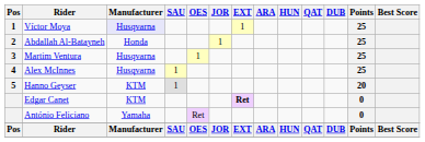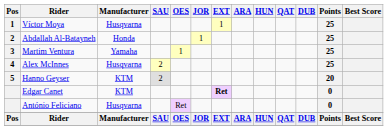 <table class="wikitable" style="font-size: 85%; text-align: center;">
 <tr valign="top">
 <th valign="middle">Pos</th>
 <th valign="middle">Rider</th>
 <th valign="middle">Manufacturer</th>
 <th><a href='#'>SAU</a><br></th>
 <th><a href='#'>OES</a><br></th>
 <th><a href='#'>JOR</a><br></th>
 <th><a href='#'>EXT</a><br></th>
 <th><a href='#'>ARA</a><br></th>
 <th><a href='#'>HUN</a><br></th>
 <th><a href='#'>QAT</a><br></th>
 <th><a href='#'>DUB</a><br></th>
 <th valign="middle">Points</th>
 <th valign="middle">Best Score</th>
 </tr>
 <tr>
 <th>1</th>
 <td align="left"> <a href='#'>Víctor Moya</a></td>
-<td style="background: lavender;"><a href='#'>Husqvarna</a></td>
+<td><a href='#'>Husqvarna</a></td>
 <td></td>
 <td></td>
 <td></td>
 <td style="background:#ffffbf;">1</td>
 <td></td>
 <td></td>
 <td></td>
 <td></td>
 <th>25</th>
 <th></th>
 </tr>
 <tr>
 <th>2</th>
 <td align="left"> <a href='#'>Abdallah Al-Batayneh</a></td>
 <td><a href='#'>Honda</a></td>
 <td></td>
 <td></td>
 <td style="background:#ffffbf;">1</td>
 <td></td>
 <td></td>
 <td></td>
 <td></td>
 <td></td>
 <th>25</th>
 <th></th>
 </tr>
 <tr>
 <th>3</th>
 <td align="left"> <a href='#'>Martim Ventura</a></td>
-<td><a href='#'>Husqvarna</a></td>
+<td><a href='#'>Yamaha</a></td>
 <td></td>
 <td style="background:#ffffbf;">1</td>
 <td></td>
 <td></td>
 <td></td>
 <td></td>
 <td></td>
 <td></td>
 <th>25</th>
 <th></th>
 </tr>
 <tr>
 <th>4</th>
 <td align="left"> <a href='#'>Alex McInnes</a></td>
 <td><a href='#'>Husqvarna</a></td>
-<td style="background:#ffffbf;">1</td>
+<td style="background:#ffffbf;">2</td>
 <td></td>
 <td></td>
 <td></td>
 <td></td>
 <td></td>
 <td></td>
 <td></td>
 <th>25</th>
 <th></th>
 </tr>
 <tr>
 <th>5</th>
 <td align="left"> <a href='#'>Hanno Geyser</a></td>
 <td><a href='#'>KTM</a></td>
-<td style="background:#dfdfdf;">1</td>
+<td style="background:#dfdfdf;">2</td>
 <td></td>
 <td></td>
 <td></td>
 <td></td>
 <td></td>
 <td></td>
 <td></td>
 <th>20</th>
 <th></th>
 </tr>
 <tr>
 <th></th>
 <td align="left"> <a href='#'>Edgar Canet</a></td>
 <td><a href='#'>KTM</a></td>
 <td></td>
 <td></td>
 <td></td>
 <td style="background:#efcfff;"><strong>Ret</strong></td>
 <td></td>
 <td></td>
 <td></td>
 <td></td>
 <th>0</th>
 <th></th>
 </tr>
 <tr>
 <th></th>
 <td align="left"> <a href='#'>António Feliciano</a></td>
-<td><a href='#'>Yamaha</a></td>
+<td><a href='#'>Husqvarna</a></td>
 <td></td>
 <td style="background:#efcfff;">Ret</td>
 <td></td>
 <td></td>
 <td></td>
 <td></td>
 <td></td>
 <td></td>
 <th>0</th>
 <th></th>
 </tr>
 <tr>
 </tr>
 <tr valign="top">
 <th valign="middle">Pos</th>
 <th valign="middle">Rider</th>
 <th valign="middle">Manufacturer</th>
 <th><a href='#'>SAU</a><br></th>
 <th><a href='#'>OES</a><br></th>
 <th><a href='#'>JOR</a><br></th>
 <th><a href='#'>EXT</a><br></th>
 <th><a href='#'>ARA</a><br></th>
 <th><a href='#'>HUN</a><br></th>
 <th><a href='#'>QAT</a><br></th>
 <th><a href='#'>DUB</a><br></th>
 <th valign="middle">Points</th>
 <th valign="middle">Best Score</th>
 </tr>
 <tr>
 </tr>
 </table>
